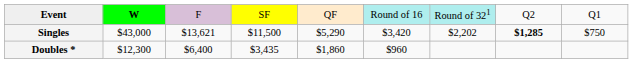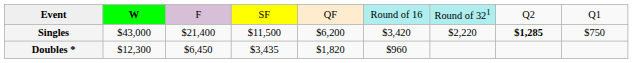 <table class=wikitable style=font-size:90%;text-align:center>
 <tr>
 <td style="width:130px; background:#efefef;"><strong>Event</strong></td>
 <td style="width:80px; background:lime;"><strong>W</strong></td>
 <td style="width:85px; background:thistle;">F</td>
 <td style="width:85px; background:#ff0;">SF</td>
 <td style="width:85px; background:#ffebcd;">QF</td>
 <td style="width:85px; background:#afeeee;">Round of 16</td>
 <td style="width:85px; background:#afeeee;">Round of 32<sup>1</sup></td>
 <td width=85>Q2</td>
 <td width=85>Q1</td>
 </tr>
 <tr>
 <td style="background:#f4f4f4;"><strong>Singles</strong></td>
 <td>$43,000</td>
-<td>$13,621</td>
+<td>$21,400</td>
 <td>$11,500</td>
-<td>$5,290</td>
+<td>$6,200</td>
 <td>$3,420</td>
-<td>$2,202</td>
+<td>$2,220</td>
 <td><strong>$1,285</strong></td>
 <td>$750</td>
 </tr>
 <tr>
 <td style="background:#f4f4f4;"><strong>Doubles *</strong></td>
 <td>$12,300</td>
-<td>$6,400</td>
+<td>$6,450</td>
 <td>$3,435</td>
-<td>$1,860</td>
+<td>$1,820</td>
 <td>$960</td>
 <td></td>
 <td></td>
 <td></td>
 </tr>
 </table>
